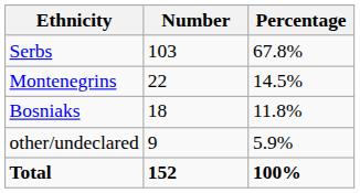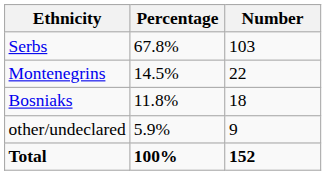 <table class="wikitable">
 <tr>
 <th width="100px">Ethnicity</th>
+<th width="80px">Percentage</th>
 <th width="80px">Number</th>
-<th width="80px">Percentage</th>
 </tr>
 <tr>
 <td><a href='#'>Serbs</a></td>
+<td>67.8%</td>
 <td>103</td>
-<td>67.8%</td>
 </tr>
 <tr>
 <td><a href='#'>Montenegrins</a></td>
+<td>14.5%</td>
 <td>22</td>
-<td>14.5%</td>
 </tr>
 <tr>
 <td><a href='#'>Bosniaks</a></td>
+<td>11.8%</td>
 <td>18</td>
-<td>11.8%</td>
 </tr>
 <tr>
 <td>other/undeclared</td>
+<td>5.9%</td>
 <td>9</td>
-<td>5.9%</td>
 </tr>
 <tr>
 <td><strong>Total</strong></td>
+<td><strong>100%</strong></td>
 <td><strong>152</strong></td>
-<td><strong>100%</strong></td>
 </tr>
 </table>
